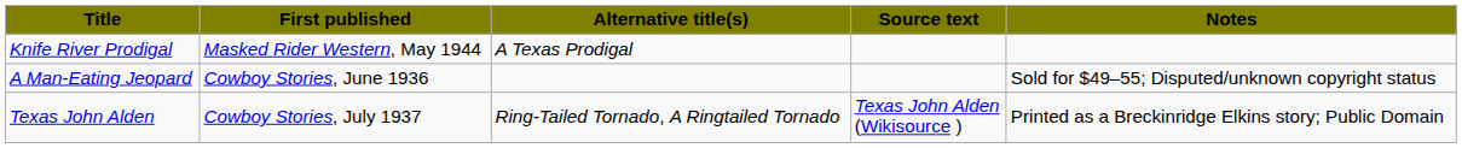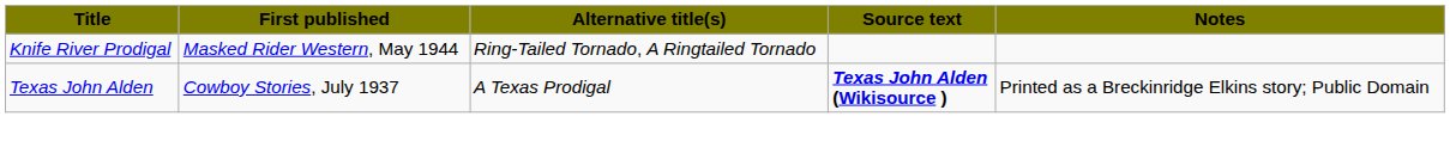 <table class="wikitable" width="100%">
 <tr>
 <th style="background:#808000;">Title</th>
 <th style="background:#808000;">First published</th>
 <th style="background:#808000;">Alternative title(s)</th>
 <th style="background:#808000;">Source text</th>
 <th style="background:#808000;">Notes</th>
 </tr>
 <tr>
 <td><em><a href='#'>Knife River Prodigal</a></em></td>
 <td><em><a href='#'>Masked Rider Western</a></em>, May 1944</td>
-<td><em>A Texas Prodigal</em></td>
+<td><em>Ring-Tailed Tornado</em>, <em>A Ringtailed Tornado</em></td>
 <td></td>
 <td></td>
 </tr>
 <tr>
-<td><em><a href='#'>A Man-Eating Jeopard</a></em></td>
-<td><em><a href='#'>Cowboy Stories</a></em>, June 1936</td>
-<td></td>
-<td></td>
-<td>Sold for $49–55; Disputed/unknown copyright status</td>
-</tr>
-<tr>
 <td><em><a href='#'>Texas John Alden</a></em></td>
 <td><em><a href='#'>Cowboy Stories</a></em>, July 1937</td>
-<td><em>Ring-Tailed Tornado</em>, <em>A Ringtailed Tornado</em></td>
-<td><em><a href='#'>Texas John Alden</a></em><br>(<a href='#'>Wikisource</a> )</td>
+<td><em>A Texas Prodigal</em></td>
+<td><strong><em><a href='#'>Texas John Alden</a></em><br>(<a href='#'>Wikisource</a> )</strong></td>
 <td>Printed as a Breckinridge Elkins story; Public Domain</td>
 </tr>
 </table>
